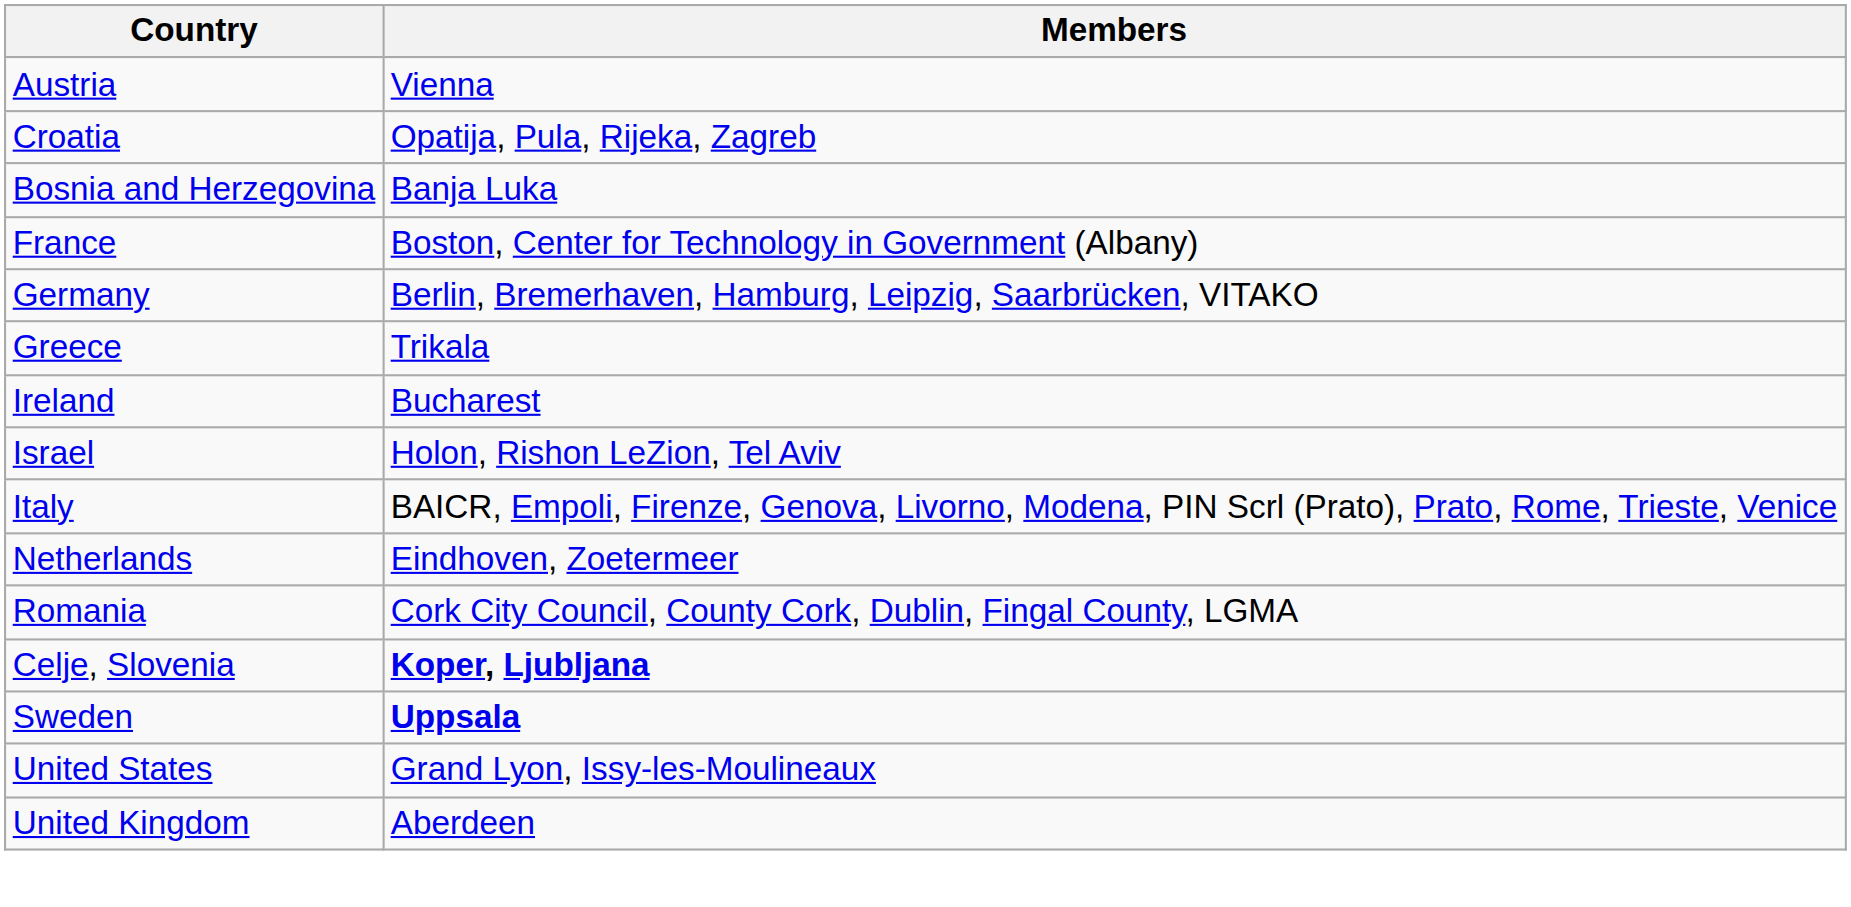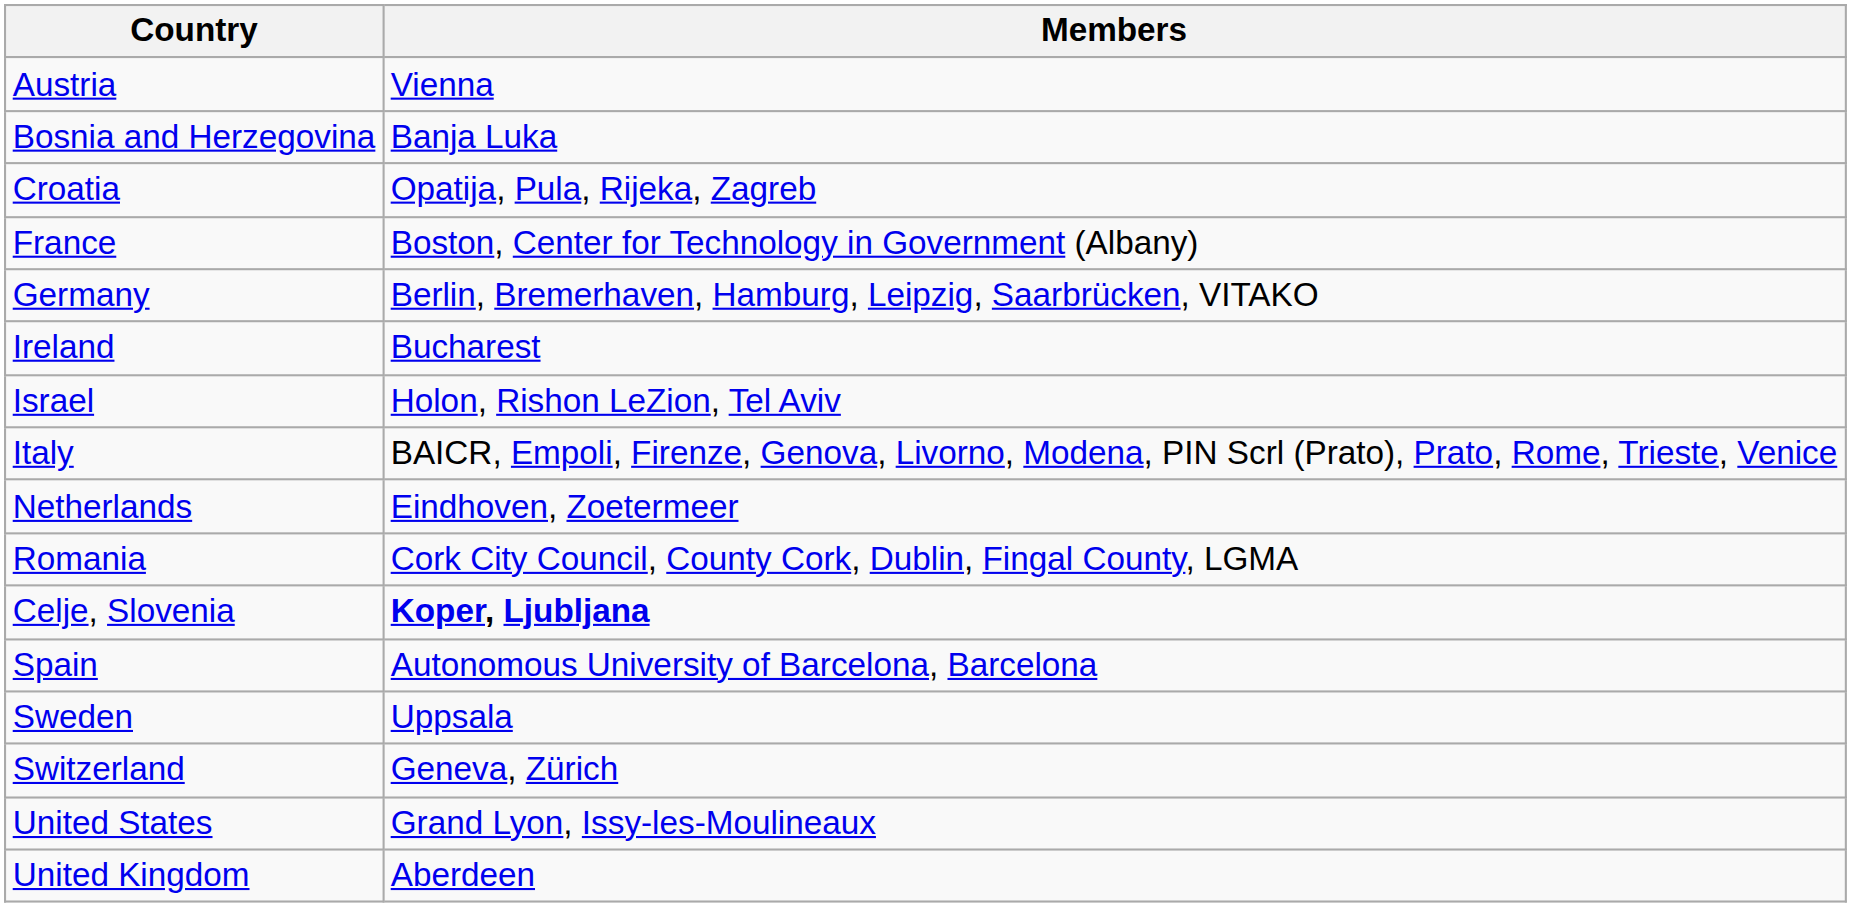 <table class="wikitable">
 <tr>
 <th>Country</th>
 <th>Members</th>
 </tr>
 <tr>
 <td> <a href='#'>Austria</a></td>
 <td><a href='#'>Vienna</a></td>
 </tr>
 <tr>
+<td> <a href='#'>Bosnia and Herzegovina</a></td>
+<td><a href='#'>Banja Luka</a></td>
+</tr>
+<tr>
 <td> <a href='#'>Croatia</a></td>
 <td><a href='#'>Opatija</a>, <a href='#'>Pula</a>, <a href='#'>Rijeka</a>, <a href='#'>Zagreb</a></td>
-</tr>
-<tr>
-<td> <a href='#'>Bosnia and Herzegovina</a></td>
-<td><a href='#'>Banja Luka</a></td>
 </tr>
 <tr>
 <td> <a href='#'>France</a></td>
 <td><a href='#'>Boston</a>, <a href='#'>Center for Technology in Government</a> (Albany)</td>
 </tr>
 <tr>
 <td> <a href='#'>Germany</a></td>
 <td><a href='#'>Berlin</a>, <a href='#'>Bremerhaven</a>, <a href='#'>Hamburg</a>, <a href='#'>Leipzig</a>, <a href='#'>Saarbrücken</a>, VITAKO</td>
-</tr>
-<tr>
-<td> <a href='#'>Greece</a></td>
-<td><a href='#'>Trikala</a></td>
 </tr>
 <tr>
 <td> <a href='#'>Ireland</a></td>
 <td><a href='#'>Bucharest</a></td>
 </tr>
 <tr>
 <td> <a href='#'>Israel</a></td>
 <td><a href='#'>Holon</a>, <a href='#'>Rishon LeZion</a>, <a href='#'>Tel Aviv</a></td>
 </tr>
 <tr>
 <td> <a href='#'>Italy</a></td>
 <td>BAICR, <a href='#'>Empoli</a>, <a href='#'>Firenze</a>, <a href='#'>Genova</a>, <a href='#'>Livorno</a>, <a href='#'>Modena</a>, PIN Scrl (Prato), <a href='#'>Prato</a>, <a href='#'>Rome</a>, <a href='#'>Trieste</a>, <a href='#'>Venice</a></td>
 </tr>
 <tr>
 <td> <a href='#'>Netherlands</a></td>
 <td><a href='#'>Eindhoven</a>, <a href='#'>Zoetermeer</a></td>
 </tr>
 <tr>
 <td> <a href='#'>Romania</a></td>
 <td><a href='#'>Cork City Council</a>, <a href='#'>County Cork</a>, <a href='#'>Dublin</a>, <a href='#'>Fingal County</a>, LGMA</td>
 </tr>
 <tr>
 <td> <a href='#'>Celje</a>, <a href='#'>Slovenia</a></td>
 <td><strong><a href='#'>Koper</a>, <a href='#'>Ljubljana</a></strong></td>
 </tr>
 <tr>
+<td> <a href='#'>Spain</a></td>
+<td><a href='#'>Autonomous University of Barcelona</a>, <a href='#'>Barcelona</a></td>
+</tr>
+<tr>
 <td> <a href='#'>Sweden</a></td>
-<td><strong><a href='#'>Uppsala</a></strong></td>
+<td><a href='#'>Uppsala</a></td>
+</tr>
+<tr>
+<td> <a href='#'>Switzerland</a></td>
+<td><a href='#'>Geneva</a>, <a href='#'>Zürich</a></td>
 </tr>
 <tr>
 <td> <a href='#'>United States</a></td>
 <td><a href='#'>Grand Lyon</a>, <a href='#'>Issy-les-Moulineaux</a></td>
 </tr>
 <tr>
 <td> <a href='#'>United Kingdom</a></td>
 <td><a href='#'>Aberdeen</a></td>
 </tr>
 </table>
